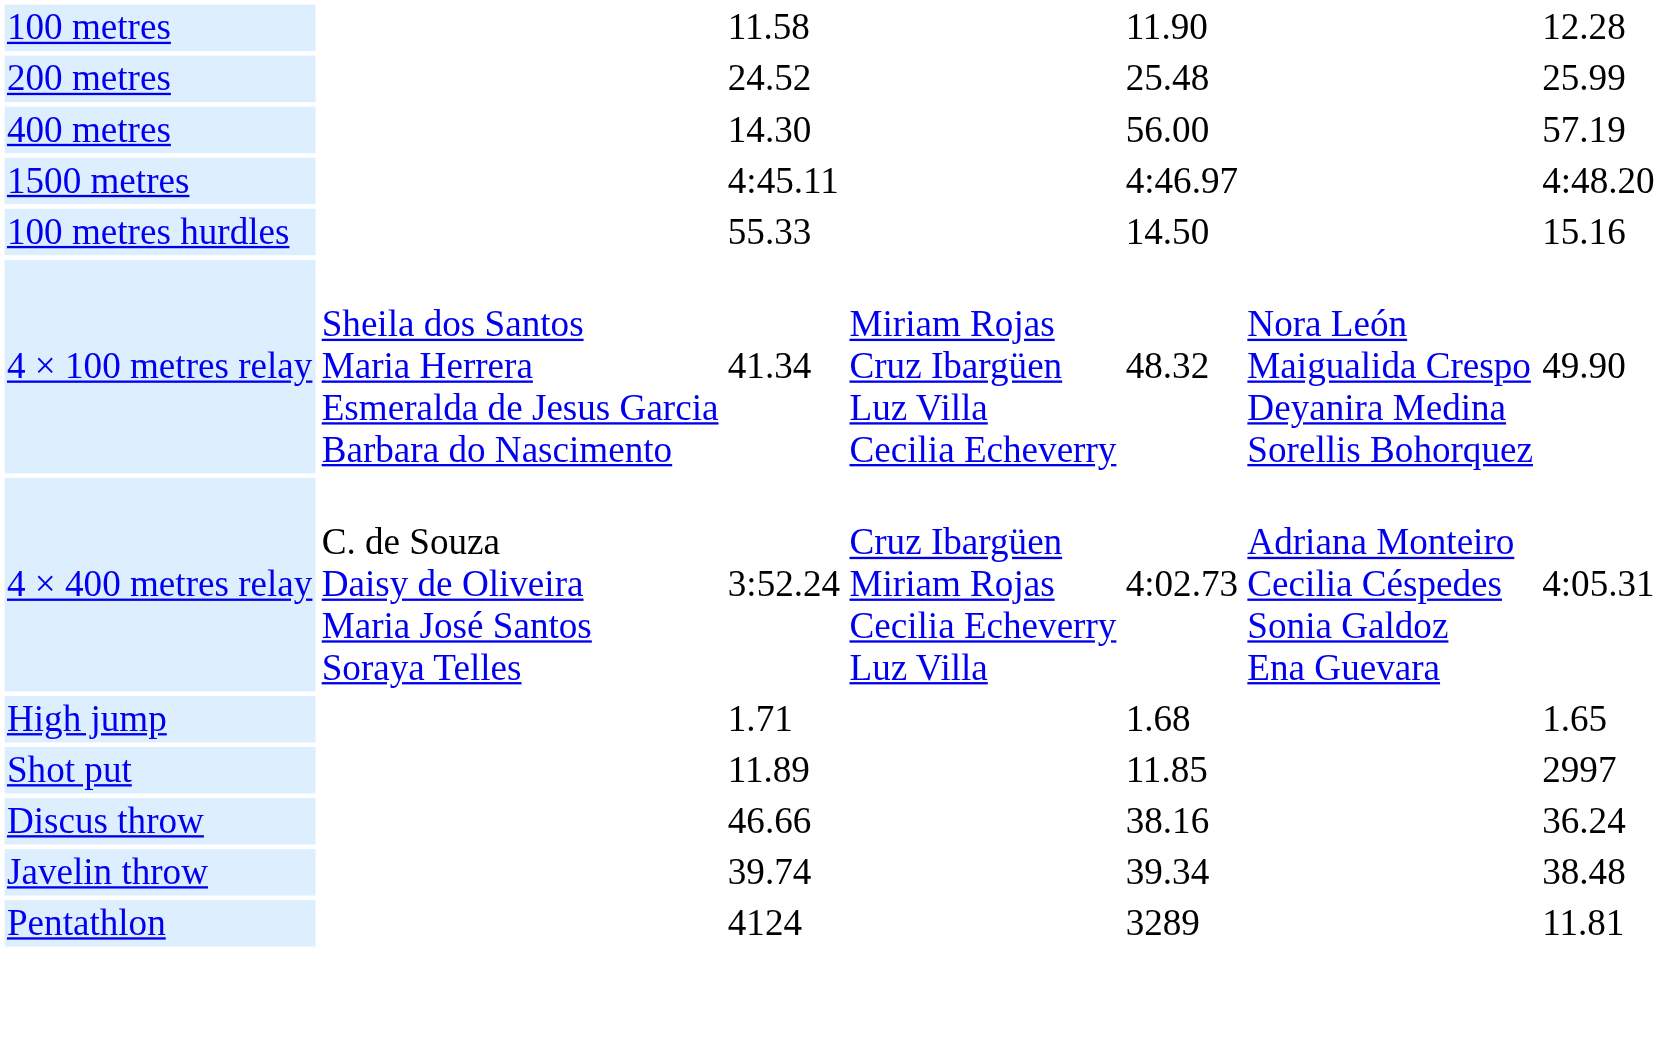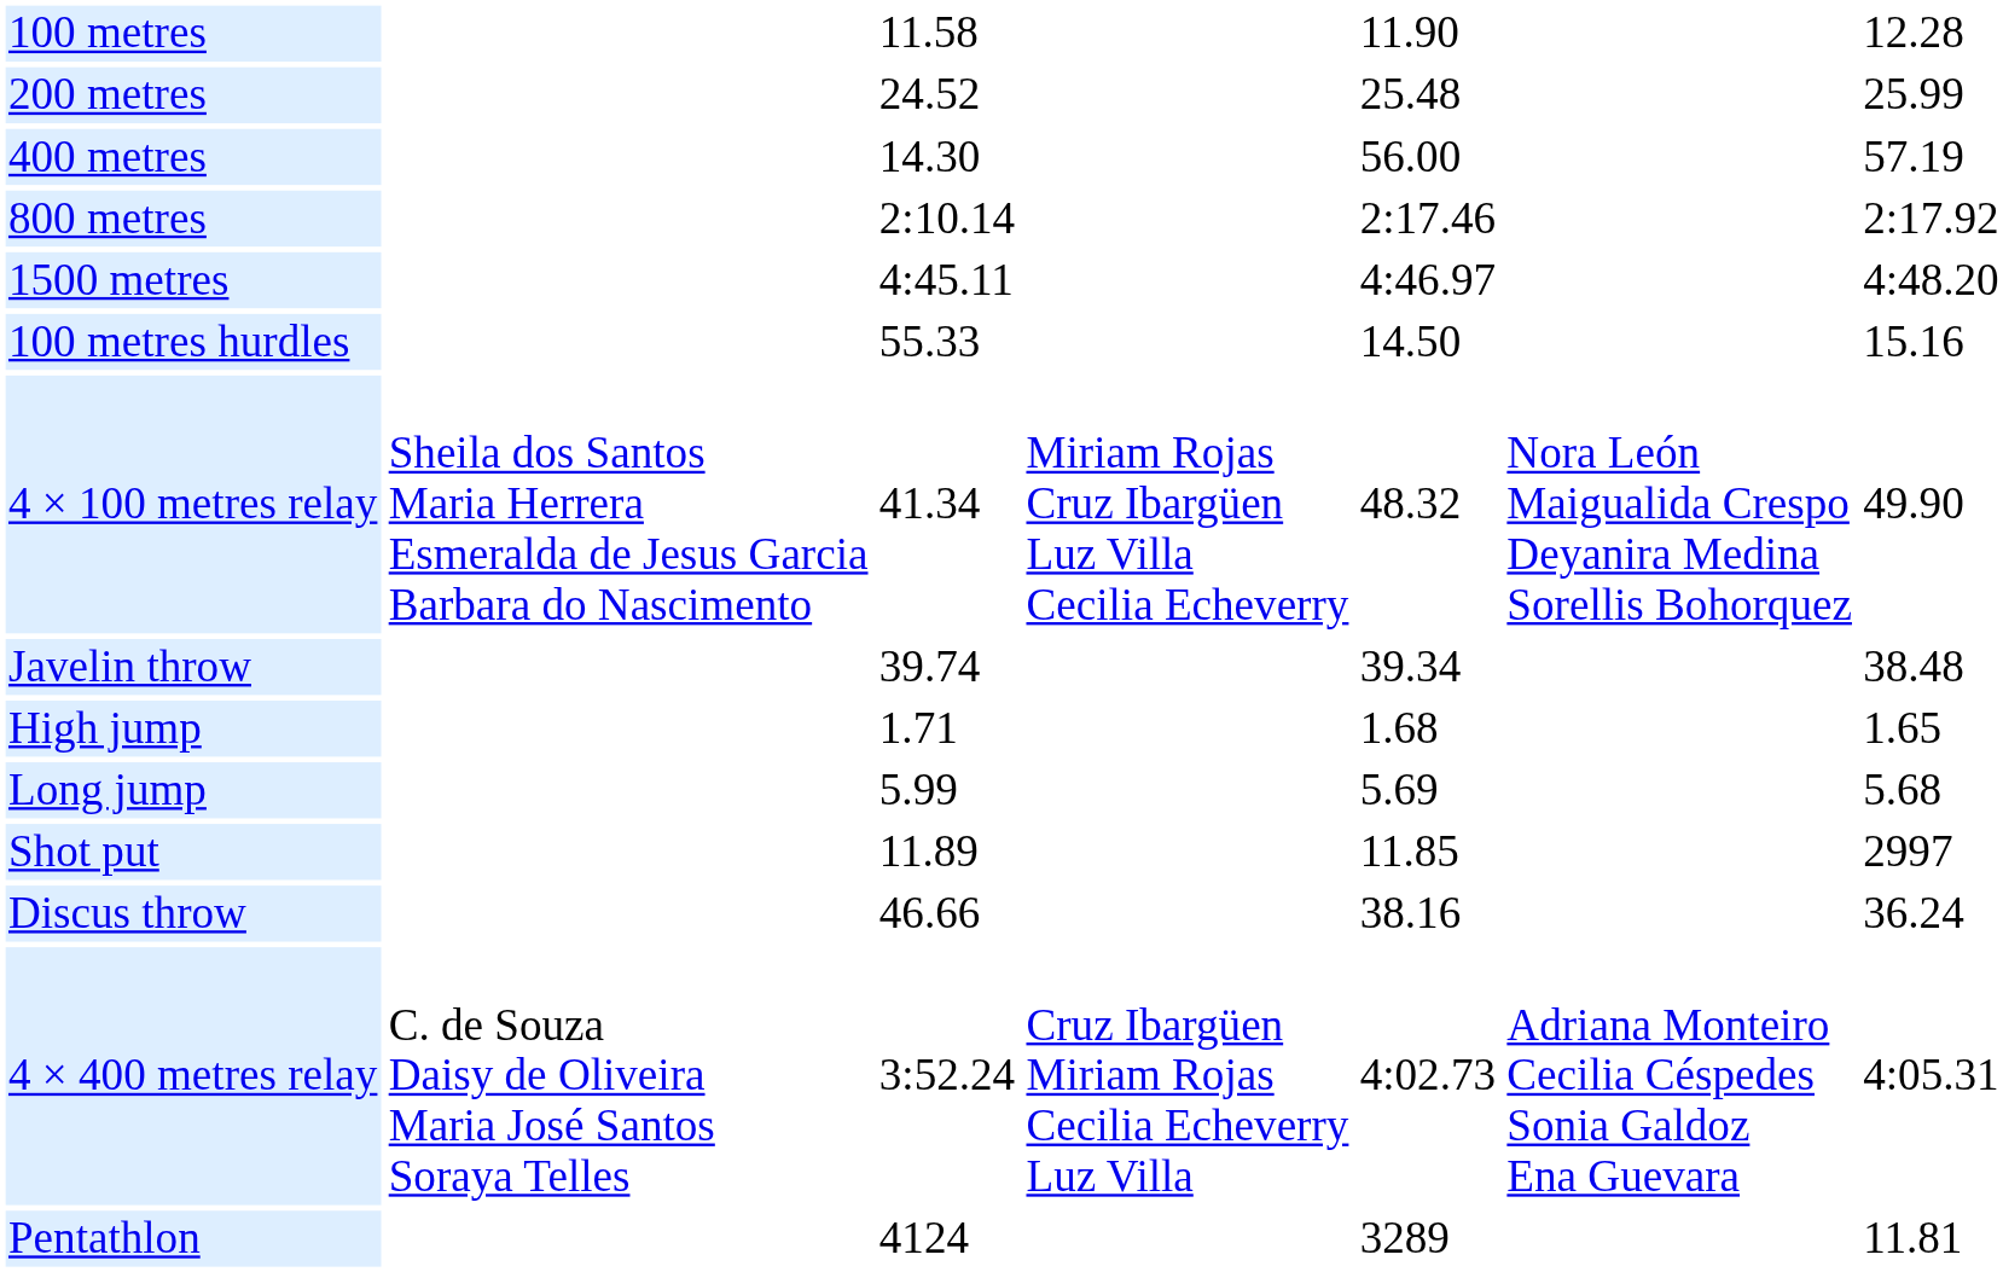 <table>
 <tr>
 <td bgcolor = DDEEFF><a href='#'>100 metres</a></td>
 <td></td>
 <td>11.58</td>
 <td></td>
 <td>11.90</td>
 <td></td>
 <td>12.28</td>
 </tr>
 <tr>
 <td bgcolor = DDEEFF><a href='#'>200 metres</a></td>
 <td></td>
 <td>24.52</td>
 <td></td>
 <td>25.48</td>
 <td></td>
 <td>25.99</td>
 </tr>
 <tr>
 <td bgcolor = DDEEFF><a href='#'>400 metres</a></td>
 <td></td>
 <td>14.30</td>
 <td></td>
 <td>56.00</td>
 <td></td>
 <td>57.19</td>
 </tr>
 <tr>
+<td bgcolor = DDEEFF><a href='#'>800 metres</a></td>
+<td></td>
+<td>2:10.14</td>
+<td></td>
+<td>2:17.46</td>
+<td></td>
+<td>2:17.92</td>
+</tr>
+<tr>
 <td bgcolor = DDEEFF><a href='#'>1500 metres</a></td>
 <td></td>
 <td>4:45.11</td>
 <td></td>
 <td>4:46.97</td>
 <td></td>
 <td>4:48.20</td>
 </tr>
 <tr>
 <td bgcolor = DDEEFF><a href='#'>100 metres hurdles</a></td>
 <td></td>
 <td>55.33</td>
 <td></td>
 <td>14.50</td>
 <td></td>
 <td>15.16</td>
 </tr>
 <tr>
 <td bgcolor = DDEEFF><a href='#'>4 × 100 metres relay</a></td>
 <td><br><a href='#'>Sheila dos Santos</a><br><a href='#'>Maria Herrera</a><br><a href='#'>Esmeralda de Jesus Garcia</a><br><a href='#'>Barbara do Nascimento</a></td>
 <td>41.34</td>
 <td><br><a href='#'>Miriam Rojas</a><br><a href='#'>Cruz Ibargüen</a><br><a href='#'>Luz Villa</a><br><a href='#'>Cecilia Echeverry</a></td>
 <td>48.32</td>
 <td><br><a href='#'>Nora León</a><br><a href='#'>Maigualida Crespo</a><br><a href='#'>Deyanira Medina</a><br><a href='#'>Sorellis Bohorquez</a></td>
 <td>49.90</td>
 </tr>
 <tr>
-<td bgcolor = DDEEFF><a href='#'>4 × 400 metres relay</a></td>
-<td><br>C. de Souza<br><a href='#'>Daisy de Oliveira</a><br><a href='#'>Maria José Santos</a><br><a href='#'>Soraya Telles</a></td>
-<td>3:52.24</td>
-<td><br><a href='#'>Cruz Ibargüen</a><br><a href='#'>Miriam Rojas</a><br><a href='#'>Cecilia Echeverry</a><br><a href='#'>Luz Villa</a></td>
-<td>4:02.73</td>
-<td><br><a href='#'>Adriana Monteiro</a><br><a href='#'>Cecilia Céspedes</a><br><a href='#'>Sonia Galdoz</a><br><a href='#'>Ena Guevara</a></td>
-<td>4:05.31</td>
+<td bgcolor = DDEEFF><a href='#'>Javelin throw</a></td>
+<td></td>
+<td>39.74</td>
+<td></td>
+<td>39.34</td>
+<td></td>
+<td>38.48</td>
 </tr>
 <tr>
 <td bgcolor = DDEEFF><a href='#'>High jump</a></td>
 <td></td>
 <td>1.71</td>
 <td></td>
 <td>1.68</td>
 <td></td>
 <td>1.65</td>
+</tr>
+<tr>
+<td bgcolor = DDEEFF><a href='#'>Long jump</a></td>
+<td></td>
+<td>5.99</td>
+<td></td>
+<td>5.69</td>
+<td></td>
+<td>5.68</td>
 </tr>
 <tr>
 <td bgcolor = DDEEFF><a href='#'>Shot put</a></td>
 <td></td>
 <td>11.89</td>
 <td></td>
 <td>11.85</td>
 <td></td>
 <td>2997</td>
 </tr>
 <tr>
 <td bgcolor = DDEEFF><a href='#'>Discus throw</a></td>
 <td></td>
 <td>46.66</td>
 <td></td>
 <td>38.16</td>
 <td></td>
 <td>36.24</td>
 </tr>
 <tr>
-<td bgcolor = DDEEFF><a href='#'>Javelin throw</a></td>
-<td></td>
-<td>39.74</td>
-<td></td>
-<td>39.34</td>
-<td></td>
-<td>38.48</td>
+<td bgcolor = DDEEFF><a href='#'>4 × 400 metres relay</a></td>
+<td><br>C. de Souza<br><a href='#'>Daisy de Oliveira</a><br><a href='#'>Maria José Santos</a><br><a href='#'>Soraya Telles</a></td>
+<td>3:52.24</td>
+<td><br><a href='#'>Cruz Ibargüen</a><br><a href='#'>Miriam Rojas</a><br><a href='#'>Cecilia Echeverry</a><br><a href='#'>Luz Villa</a></td>
+<td>4:02.73</td>
+<td><br><a href='#'>Adriana Monteiro</a><br><a href='#'>Cecilia Céspedes</a><br><a href='#'>Sonia Galdoz</a><br><a href='#'>Ena Guevara</a></td>
+<td>4:05.31</td>
 </tr>
 <tr>
 <td bgcolor = DDEEFF><a href='#'>Pentathlon</a></td>
 <td></td>
 <td>4124</td>
 <td></td>
 <td>3289</td>
 <td></td>
 <td>11.81</td>
 </tr>
 </table>
